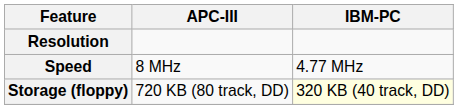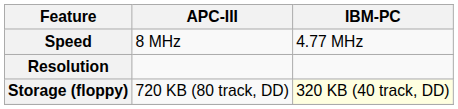 <table class="wikitable">
 <tr>
 <th>Feature</th>
 <th>APC-III</th>
 <th>IBM-PC</th>
 </tr>
 <tr>
+<th>Speed</th>
+<td>8 MHz</td>
+<td>4.77 MHz</td>
+</tr>
+<tr>
 <th>Resolution</th>
 <td></td>
 <td></td>
-</tr>
-<tr>
-<th>Speed</th>
-<td>8 MHz</td>
-<td>4.77 MHz</td>
 </tr>
 <tr>
 <th>Storage (floppy)</th>
 <td>720 KB (80 track, DD)</td>
 <td style="background: lightyellow;">320 KB (40 track, DD)</td>
 </tr>
 <tr>
 </tr>
 </table>
